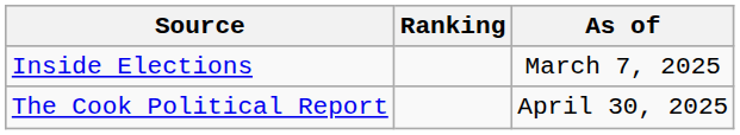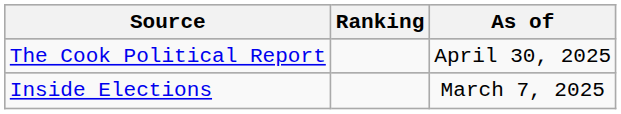 <table class="wikitable" style="text-align:center">
 <tr>
 <th>Source</th>
 <th>Ranking</th>
 <th>As of</th>
 </tr>
 <tr>
+<td align=left><a href='#'>The Cook Political Report</a></td>
+<td></td>
+<td>April 30, 2025</td>
+</tr>
+<tr>
 <td align=left><a href='#'>Inside Elections</a></td>
 <td></td>
 <td>March 7, 2025</td>
 </tr>
-<tr>
-<td align=left><a href='#'>The Cook Political Report</a></td>
-<td></td>
-<td>April 30, 2025</td>
-</tr>
 </table>
